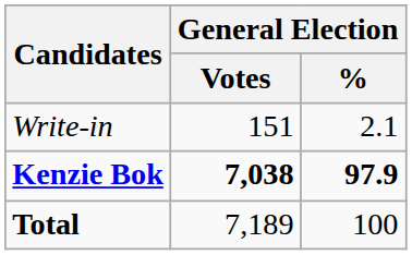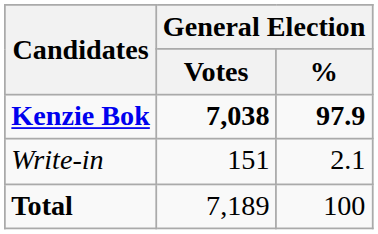 <table class=wikitable>
 <tr>
 <th colspan=1 rowspan=2><strong>Candidates</strong></th>
 <th colspan=2><strong>General Election</strong></th>
 </tr>
 <tr>
 <th>Votes</th>
 <th>%</th>
 </tr>
 <tr>
+<td><strong><a href='#'>Kenzie Bok</a></strong></td>
+<td align="right"><strong>7,038</strong></td>
+<td align="right"><strong>97.9</strong></td>
+</tr>
+<tr>
 <td><em>Write-in</em></td>
 <td align="right">151</td>
 <td align="right">2.1</td>
-</tr>
-<tr>
-<td><strong><a href='#'>Kenzie Bok</a></strong></td>
-<td align="right"><strong>7,038</strong></td>
-<td align="right"><strong>97.9</strong></td>
 </tr>
 <tr>
 <td><strong>Total</strong></td>
 <td align="right">7,189</td>
 <td align="right">100</td>
 </tr>
 </table>
